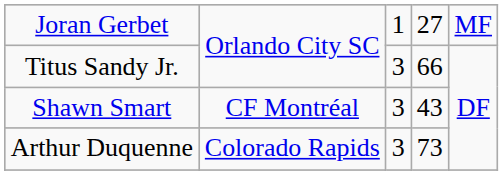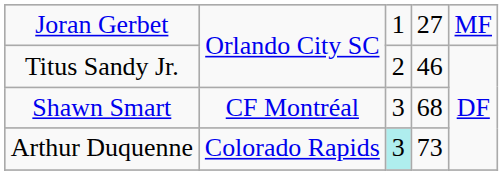 <table class="wikitable" style="text-align: center;">
 <tr>
 <td><a href='#'>Joran Gerbet</a></td>
 <td rowspan=2><a href='#'>Orlando City SC</a></td>
 <td>1</td>
 <td>27</td>
 <td><a href='#'>MF</a></td>
 </tr>
 <tr>
 <td>Titus Sandy Jr.</td>
-<td>3</td>
-<td>66</td>
+<td>2</td>
+<td>46</td>
 <td rowspan=3><a href='#'>DF</a></td>
 </tr>
 <tr>
 <td><a href='#'>Shawn Smart</a></td>
 <td><a href='#'>CF Montréal</a></td>
 <td>3</td>
-<td>43</td>
+<td>68</td>
 </tr>
 <tr>
 <td>Arthur Duquenne</td>
 <td><a href='#'>Colorado Rapids</a></td>
-<td>3</td>
+<td style="background: paleturquoise;">3</td>
 <td>73</td>
 </tr>
 </table>
